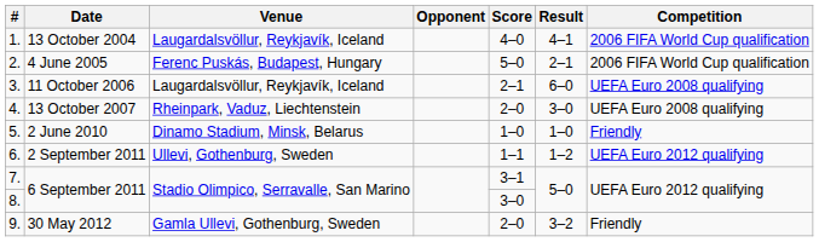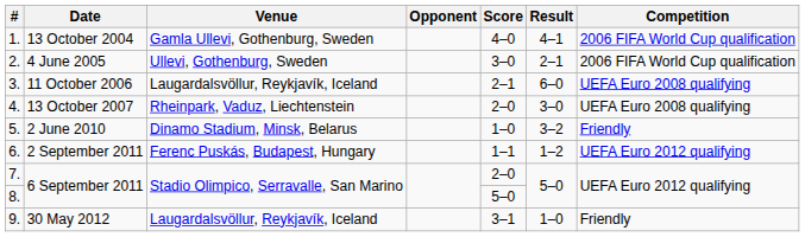 <table class="wikitable sortable">
 <tr>
 <th>#</th>
 <th>Date</th>
 <th>Venue</th>
 <th>Opponent</th>
 <th>Score</th>
 <th>Result</th>
 <th>Competition</th>
 </tr>
 <tr>
 <td>1.</td>
 <td>13 October 2004</td>
-<td><a href='#'>Laugardalsvöllur</a>, <a href='#'>Reykjavík</a>, Iceland</td>
+<td><a href='#'>Gamla Ullevi</a>, Gothenburg, Sweden</td>
 <td></td>
 <td align="center">4–0</td>
 <td align="center">4–1</td>
 <td><a href='#'>2006 FIFA World Cup qualification</a></td>
 </tr>
 <tr>
 <td>2.</td>
 <td>4 June 2005</td>
-<td><a href='#'>Ferenc Puskás</a>, <a href='#'>Budapest</a>, Hungary</td>
+<td><a href='#'>Ullevi</a>, <a href='#'>Gothenburg</a>, Sweden</td>
 <td></td>
-<td align="center">5–0</td>
+<td align="center">3–0</td>
 <td align="center">2–1</td>
 <td>2006 FIFA World Cup qualification</td>
 </tr>
 <tr>
 <td>3.</td>
 <td>11 October 2006</td>
 <td>Laugardalsvöllur, Reykjavík, Iceland</td>
 <td></td>
 <td align="center">2–1</td>
 <td align="center">6–0</td>
 <td><a href='#'>UEFA Euro 2008 qualifying</a></td>
 </tr>
 <tr>
 <td>4.</td>
 <td>13 October 2007</td>
 <td><a href='#'>Rheinpark</a>, <a href='#'>Vaduz</a>, Liechtenstein</td>
 <td></td>
 <td align="center">2–0</td>
 <td align="center">3–0</td>
 <td>UEFA Euro 2008 qualifying</td>
 </tr>
 <tr>
 <td>5.</td>
 <td>2 June 2010</td>
 <td><a href='#'>Dinamo Stadium</a>, <a href='#'>Minsk</a>, Belarus</td>
 <td></td>
 <td align="center">1–0</td>
-<td align="center">1–0</td>
+<td align="center">3–2</td>
 <td><a href='#'>Friendly</a></td>
 </tr>
 <tr>
 <td>6.</td>
 <td>2 September 2011</td>
-<td><a href='#'>Ullevi</a>, <a href='#'>Gothenburg</a>, Sweden</td>
+<td><a href='#'>Ferenc Puskás</a>, <a href='#'>Budapest</a>, Hungary</td>
 <td></td>
 <td align="center">1–1</td>
 <td align="center">1–2</td>
 <td><a href='#'>UEFA Euro 2012 qualifying</a></td>
 </tr>
 <tr>
 <td>7.</td>
 <td rowspan="2">6 September 2011</td>
 <td rowspan="2"><a href='#'>Stadio Olimpico</a>, <a href='#'>Serravalle</a>, San Marino</td>
 <td rowspan="2"></td>
-<td align="center">3–1</td>
+<td align="center">2–0</td>
 <td rowspan="2" align="center">5–0</td>
 <td rowspan="2">UEFA Euro 2012 qualifying</td>
 </tr>
 <tr>
 <td>8.</td>
-<td align="center">3–0</td>
+<td align="center">5–0</td>
 </tr>
 <tr>
 <td>9.</td>
 <td>30 May 2012</td>
-<td><a href='#'>Gamla Ullevi</a>, Gothenburg, Sweden</td>
+<td><a href='#'>Laugardalsvöllur</a>, <a href='#'>Reykjavík</a>, Iceland</td>
 <td></td>
-<td align="center">2–0</td>
-<td align="center">3–2</td>
+<td align="center">3–1</td>
+<td align="center">1–0</td>
 <td>Friendly</td>
 </tr>
 </table>
